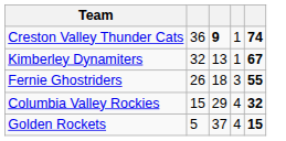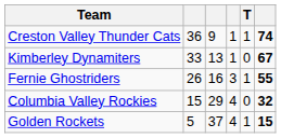 <table class="wikitable sortable">
 <tr>
 <th>Team</th>
 <th></th>
 <th></th>
 <th></th>
+<th>T</th>
 <th></th>
 </tr>
 <tr>
 <td align="left"><a href='#'>Creston Valley Thunder Cats</a></td>
 <td>36</td>
-<td><strong>9</strong></td>
+<td>9</td>
+<td>1</td>
 <td>1</td>
 <td><strong>74</strong></td>
 </tr>
 <tr>
 <td align="left"><a href='#'>Kimberley Dynamiters</a></td>
-<td>32</td>
+<td>33</td>
 <td>13</td>
 <td>1</td>
+<td>0</td>
 <td><strong>67</strong></td>
 </tr>
 <tr>
 <td align="left"><a href='#'>Fernie Ghostriders</a></td>
 <td>26</td>
-<td>18</td>
+<td>16</td>
 <td>3</td>
+<td>1</td>
 <td><strong>55</strong></td>
 </tr>
 <tr>
 <td align="left"><a href='#'>Columbia Valley Rockies</a></td>
 <td>15</td>
 <td>29</td>
 <td>4</td>
+<td>0</td>
 <td><strong>32</strong></td>
 </tr>
 <tr>
 <td align="left"><a href='#'>Golden Rockets</a></td>
 <td>5</td>
 <td>37</td>
 <td>4</td>
+<td>1</td>
 <td><strong>15</strong></td>
 </tr>
 </table>
